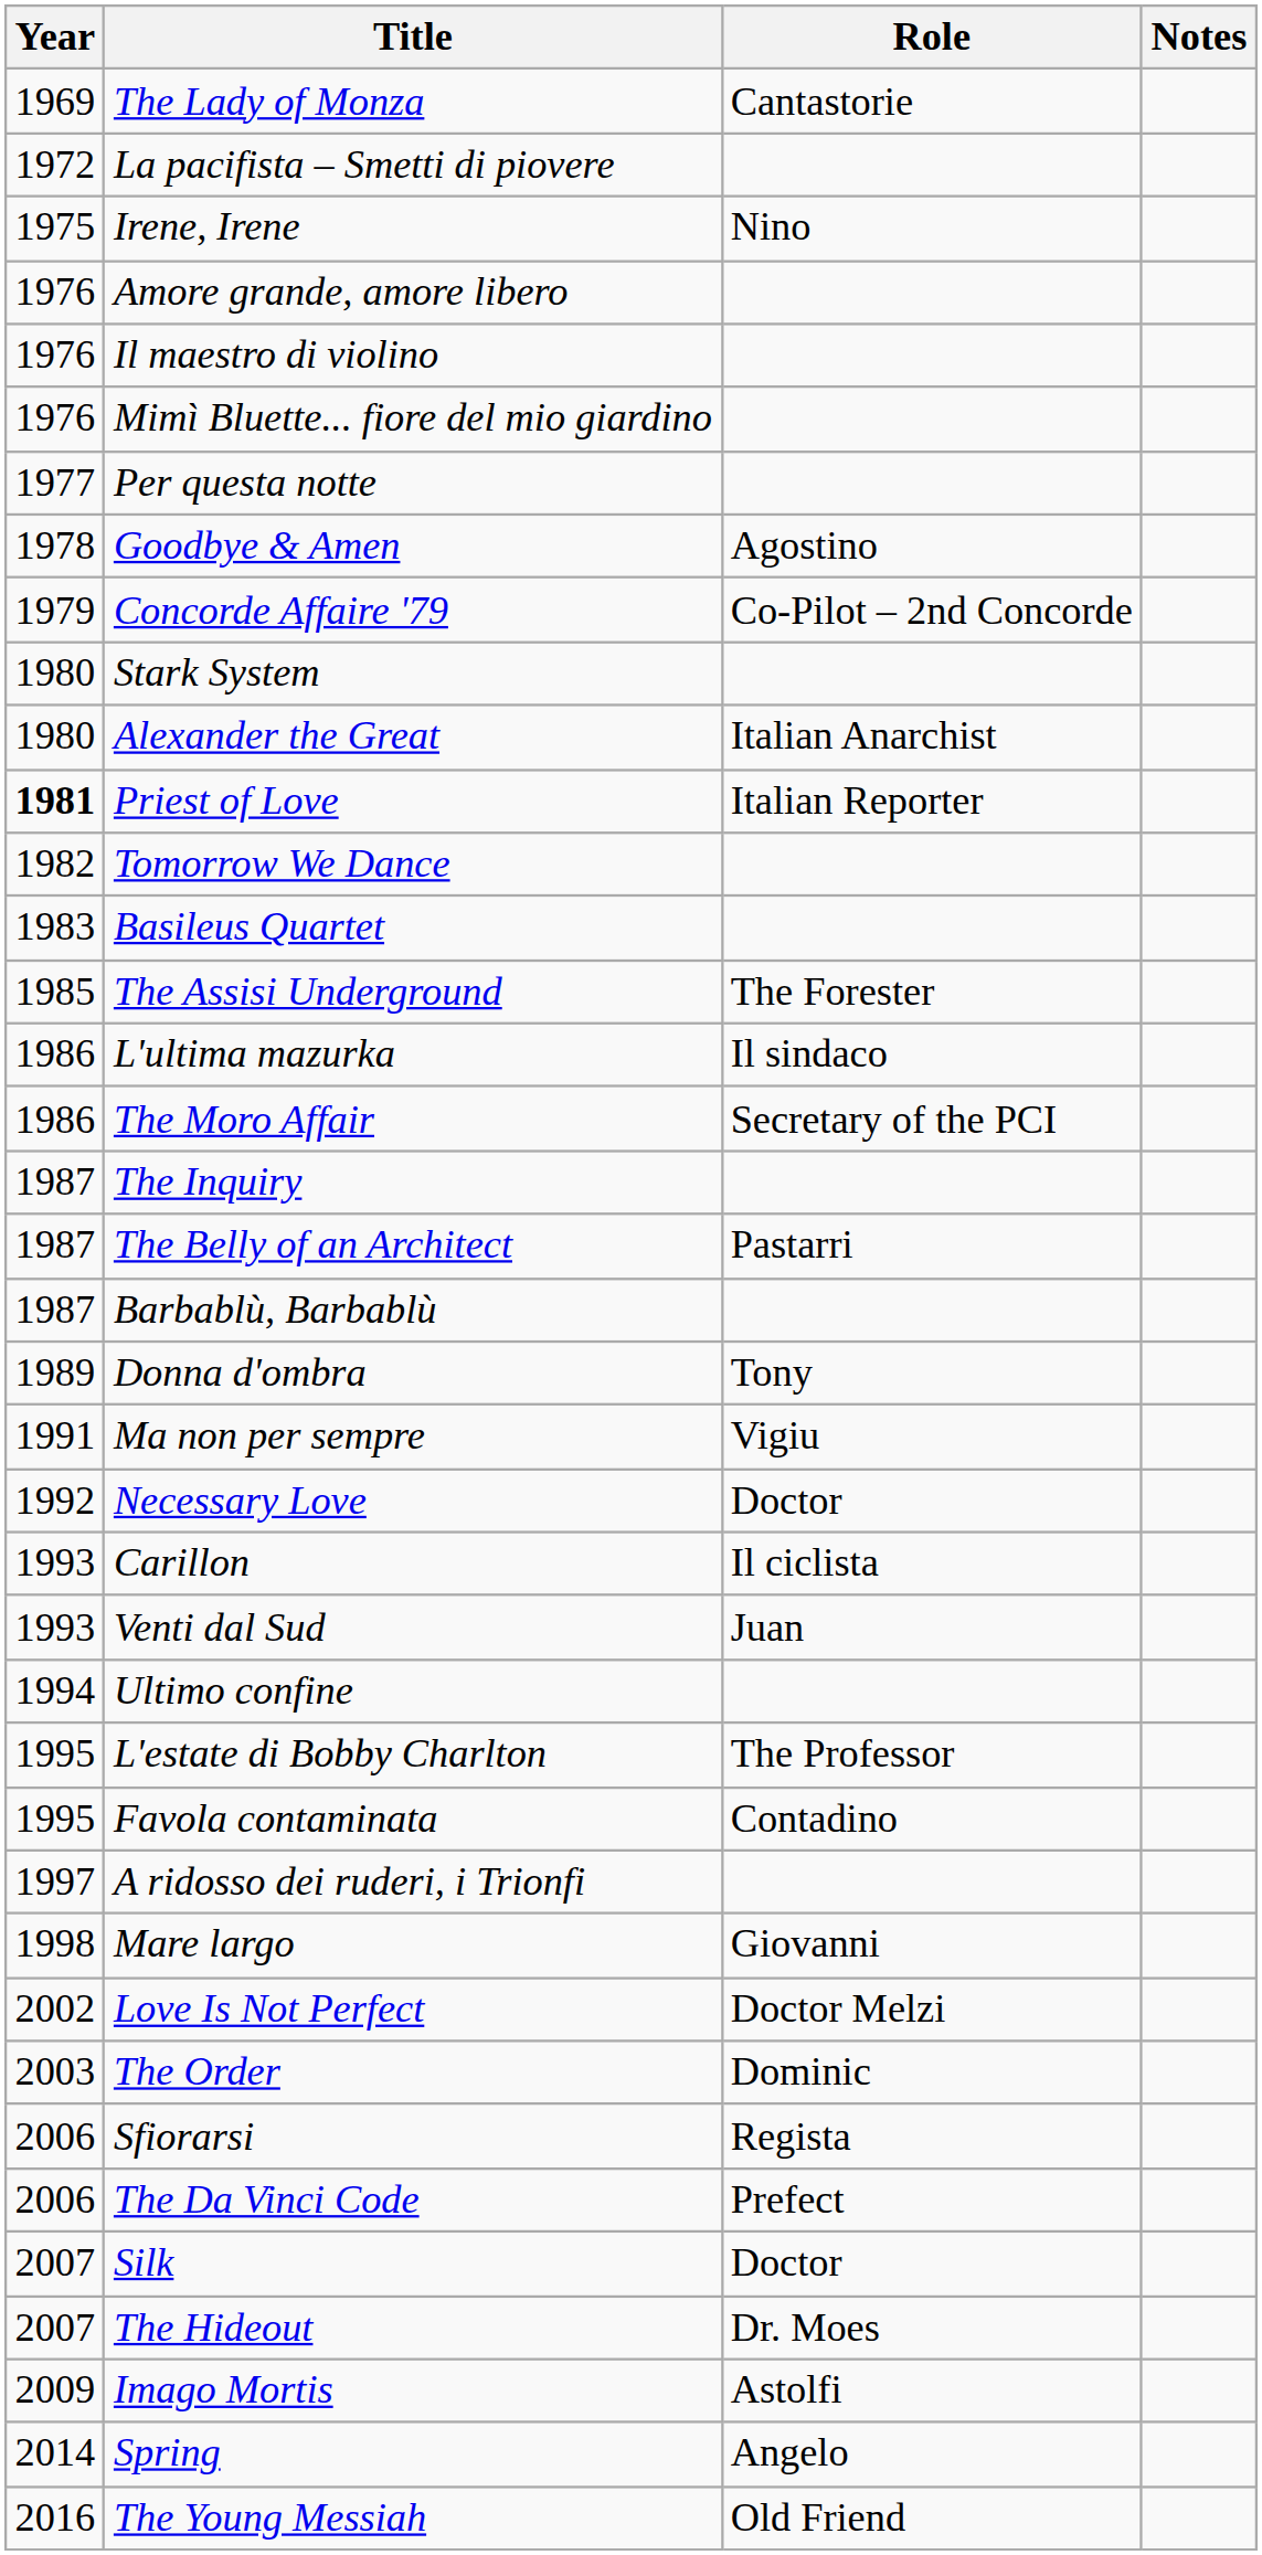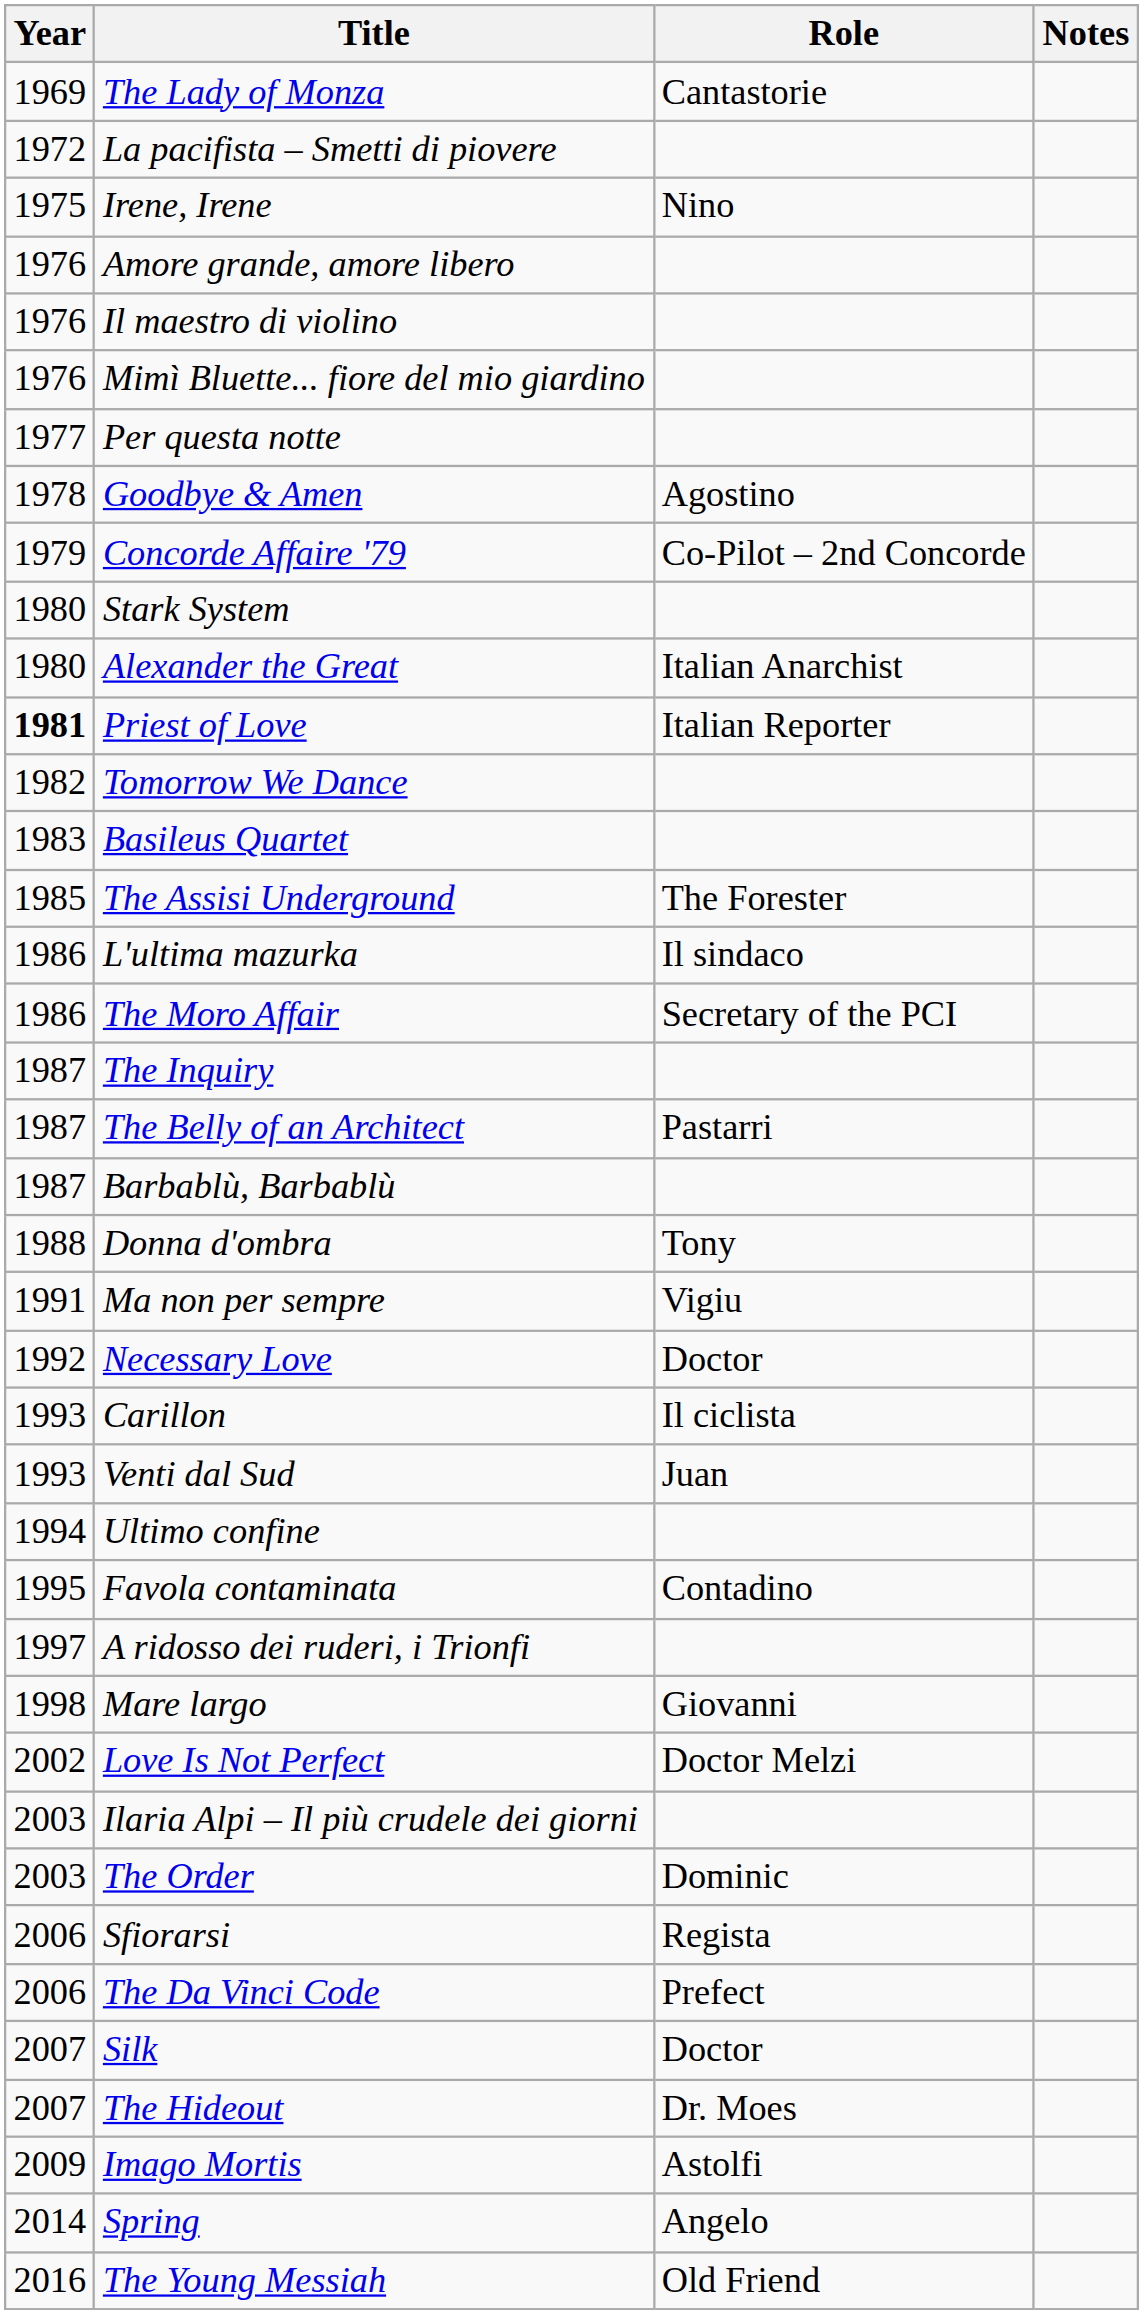 <table class="wikitable sortable">
 <tr>
 <th>Year</th>
 <th>Title</th>
 <th>Role</th>
 <th class="unsortable">Notes</th>
 </tr>
 <tr>
 <td>1969</td>
 <td><em><a href='#'>The Lady of Monza</a></em></td>
 <td>Cantastorie</td>
 <td></td>
 </tr>
 <tr>
 <td>1972</td>
 <td><em>La pacifista – Smetti di piovere</em></td>
 <td></td>
 <td></td>
 </tr>
 <tr>
 <td>1975</td>
 <td><em>Irene, Irene</em></td>
 <td>Nino</td>
 <td></td>
 </tr>
 <tr>
 <td>1976</td>
 <td><em>Amore grande, amore libero</em></td>
 <td></td>
 <td></td>
 </tr>
 <tr>
 <td>1976</td>
 <td><em>Il maestro di violino</em></td>
 <td></td>
 <td></td>
 </tr>
 <tr>
 <td>1976</td>
 <td><em>Mimì Bluette... fiore del mio giardino</em></td>
 <td></td>
 <td></td>
 </tr>
 <tr>
 <td>1977</td>
 <td><em>Per questa notte</em></td>
 <td></td>
 <td></td>
 </tr>
 <tr>
 <td>1978</td>
 <td><em><a href='#'>Goodbye & Amen</a></em></td>
 <td>Agostino</td>
 <td></td>
 </tr>
 <tr>
 <td>1979</td>
 <td><em><a href='#'>Concorde Affaire '79</a></em></td>
 <td>Co-Pilot – 2nd Concorde</td>
 <td></td>
 </tr>
 <tr>
 <td>1980</td>
 <td><em>Stark System</em></td>
 <td></td>
 <td></td>
 </tr>
 <tr>
 <td>1980</td>
 <td><em><a href='#'>Alexander the Great</a></em></td>
 <td>Italian Anarchist</td>
 <td></td>
 </tr>
 <tr>
 <td><strong>1981</strong></td>
 <td><em><a href='#'>Priest of Love</a></em></td>
 <td>Italian Reporter</td>
 <td></td>
 </tr>
 <tr>
 <td>1982</td>
 <td><em><a href='#'>Tomorrow We Dance</a></em></td>
 <td></td>
 <td></td>
 </tr>
 <tr>
 <td>1983</td>
 <td><em><a href='#'>Basileus Quartet</a></em></td>
 <td></td>
 <td></td>
 </tr>
 <tr>
 <td>1985</td>
 <td><em><a href='#'>The Assisi Underground</a></em></td>
 <td>The Forester</td>
 <td></td>
 </tr>
 <tr>
 <td>1986</td>
 <td><em>L'ultima mazurka</em></td>
 <td>Il sindaco</td>
 <td></td>
 </tr>
 <tr>
 <td>1986</td>
 <td><em><a href='#'>The Moro Affair</a></em></td>
 <td>Secretary of the PCI</td>
 <td></td>
 </tr>
 <tr>
 <td>1987</td>
 <td><em><a href='#'>The Inquiry</a></em></td>
 <td></td>
 <td></td>
 </tr>
 <tr>
 <td>1987</td>
 <td><em><a href='#'>The Belly of an Architect</a></em></td>
 <td>Pastarri</td>
 <td></td>
 </tr>
 <tr>
 <td>1987</td>
 <td><em>Barbablù, Barbablù</em></td>
 <td></td>
 <td></td>
 </tr>
 <tr>
-<td>1989</td>
+<td>1988</td>
 <td><em>Donna d'ombra</em></td>
 <td>Tony</td>
 <td></td>
 </tr>
 <tr>
 <td>1991</td>
 <td><em>Ma non per sempre</em></td>
 <td>Vigiu</td>
 <td></td>
 </tr>
 <tr>
 <td>1992</td>
 <td><em><a href='#'>Necessary Love</a></em></td>
 <td>Doctor</td>
 <td></td>
 </tr>
 <tr>
 <td>1993</td>
 <td><em>Carillon</em></td>
 <td>Il ciclista</td>
 <td></td>
 </tr>
 <tr>
 <td>1993</td>
 <td><em>Venti dal Sud</em></td>
 <td>Juan</td>
 <td></td>
 </tr>
 <tr>
 <td>1994</td>
 <td><em>Ultimo confine</em></td>
 <td></td>
 <td></td>
 </tr>
 <tr>
 <td>1995</td>
-<td><em>L'estate di Bobby Charlton</em></td>
-<td>The Professor</td>
-<td></td>
-</tr>
-<tr>
-<td>1995</td>
 <td><em>Favola contaminata</em></td>
 <td>Contadino</td>
 <td></td>
 </tr>
 <tr>
 <td>1997</td>
 <td><em>A ridosso dei ruderi, i Trionfi</em></td>
 <td></td>
 <td></td>
 </tr>
 <tr>
 <td>1998</td>
 <td><em>Mare largo</em></td>
 <td>Giovanni</td>
 <td></td>
 </tr>
 <tr>
 <td>2002</td>
 <td><em><a href='#'>Love Is Not Perfect</a></em></td>
 <td>Doctor Melzi</td>
+<td></td>
+</tr>
+<tr>
+<td>2003</td>
+<td><em>Ilaria Alpi – Il più crudele dei giorni</em></td>
+<td></td>
 <td></td>
 </tr>
 <tr>
 <td>2003</td>
 <td><em><a href='#'>The Order</a></em></td>
 <td>Dominic</td>
 <td></td>
 </tr>
 <tr>
 <td>2006</td>
 <td><em>Sfiorarsi</em></td>
 <td>Regista</td>
 <td></td>
 </tr>
 <tr>
 <td>2006</td>
 <td><em><a href='#'>The Da Vinci Code</a></em></td>
 <td>Prefect</td>
 <td></td>
 </tr>
 <tr>
 <td>2007</td>
 <td><em><a href='#'>Silk</a></em></td>
 <td>Doctor</td>
 <td></td>
 </tr>
 <tr>
 <td>2007</td>
 <td><em><a href='#'>The Hideout</a></em></td>
 <td>Dr. Moes</td>
 <td></td>
 </tr>
 <tr>
 <td>2009</td>
 <td><em><a href='#'>Imago Mortis</a></em></td>
 <td>Astolfi</td>
 <td></td>
 </tr>
 <tr>
 <td>2014</td>
 <td><em><a href='#'>Spring</a></em></td>
 <td>Angelo</td>
 <td></td>
 </tr>
 <tr>
 <td>2016</td>
 <td><em><a href='#'>The Young Messiah</a></em></td>
 <td>Old Friend</td>
 <td></td>
 </tr>
 </table>
